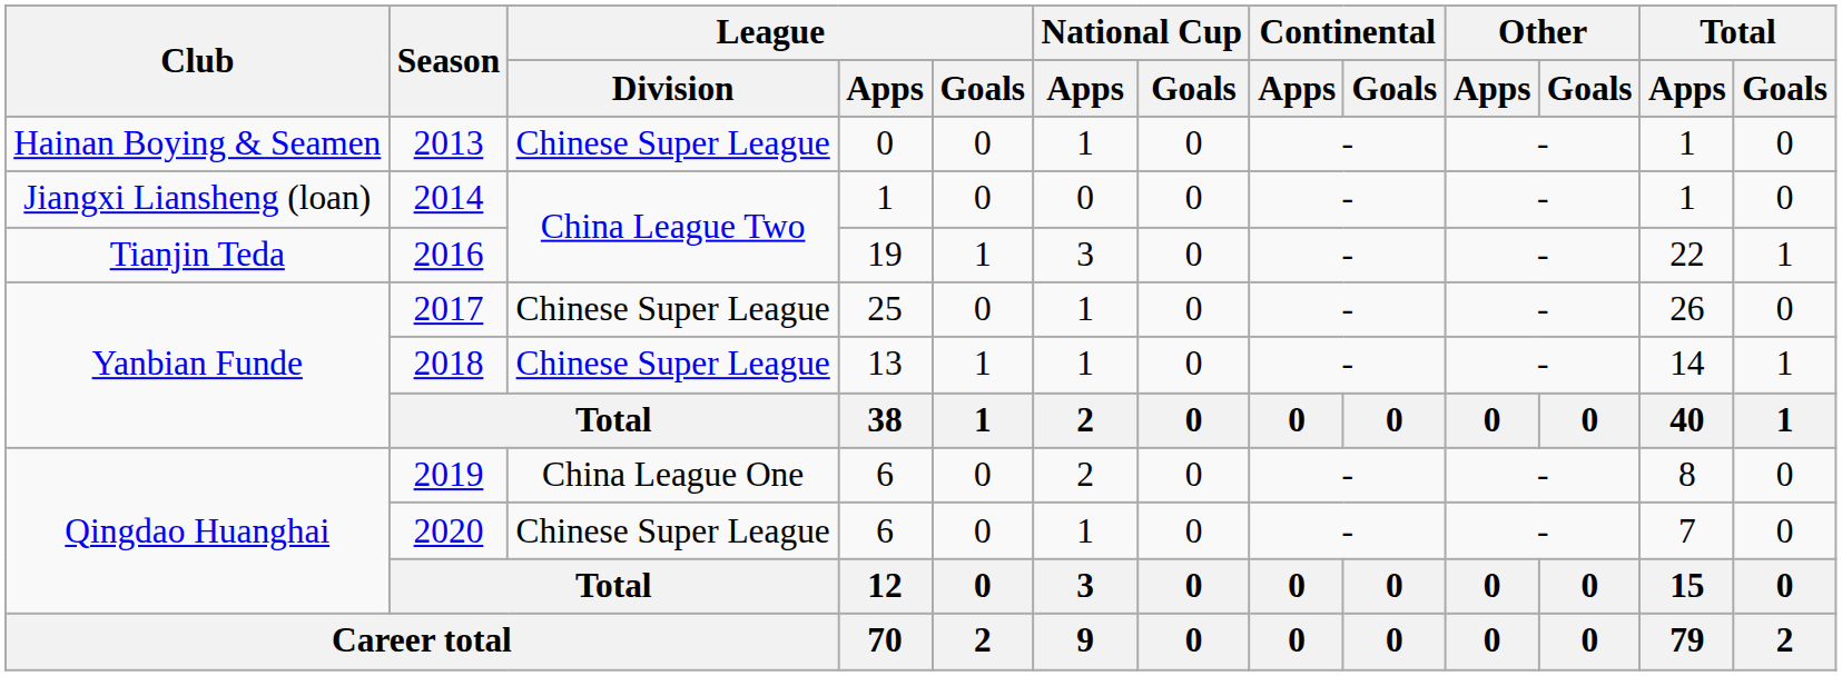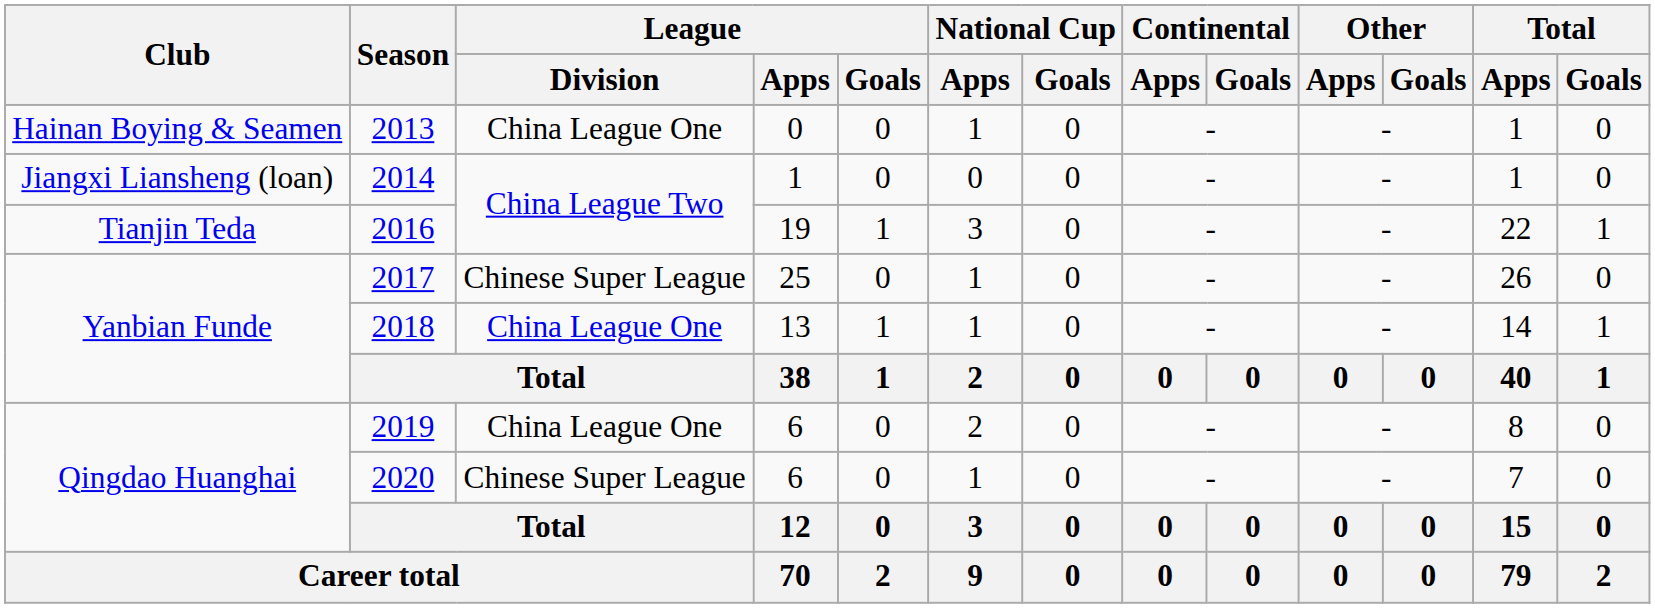 <table class="wikitable" style="text-align: center">
 <tr>
 <th rowspan="2">Club</th>
 <th rowspan="2">Season</th>
 <th colspan="3">League</th>
 <th colspan="2">National Cup</th>
 <th colspan="2">Continental</th>
 <th colspan="2">Other</th>
 <th colspan="2">Total</th>
 </tr>
 <tr>
 <th>Division</th>
 <th>Apps</th>
 <th>Goals</th>
 <th>Apps</th>
 <th>Goals</th>
 <th>Apps</th>
 <th>Goals</th>
 <th>Apps</th>
 <th>Goals</th>
 <th>Apps</th>
 <th>Goals</th>
 </tr>
 <tr>
 <td><a href='#'>Hainan Boying & Seamen</a></td>
 <td><a href='#'>2013</a></td>
-<td><a href='#'>Chinese Super League</a></td>
+<td>China League One</td>
 <td>0</td>
 <td>0</td>
 <td>1</td>
 <td>0</td>
 <td colspan="2">-</td>
 <td colspan="2">-</td>
 <td>1</td>
 <td>0</td>
 </tr>
 <tr>
 <td><a href='#'>Jiangxi Liansheng</a> (loan)</td>
 <td><a href='#'>2014</a></td>
 <td rowspan="2"><a href='#'>China League Two</a></td>
 <td>1</td>
 <td>0</td>
 <td>0</td>
 <td>0</td>
 <td colspan="2">-</td>
 <td colspan="2">-</td>
 <td>1</td>
 <td>0</td>
 </tr>
 <tr>
 <td><a href='#'>Tianjin Teda</a></td>
 <td><a href='#'>2016</a></td>
 <td>19</td>
 <td>1</td>
 <td>3</td>
 <td>0</td>
 <td colspan="2">-</td>
 <td colspan="2">-</td>
 <td>22</td>
 <td>1</td>
 </tr>
 <tr>
 <td rowspan="3"><a href='#'>Yanbian Funde</a></td>
 <td><a href='#'>2017</a></td>
 <td>Chinese Super League</td>
 <td>25</td>
 <td>0</td>
 <td>1</td>
 <td>0</td>
 <td colspan="2">-</td>
 <td colspan="2">-</td>
 <td>26</td>
 <td>0</td>
 </tr>
 <tr>
 <td><a href='#'>2018</a></td>
-<td><a href='#'>Chinese Super League</a></td>
+<td><a href='#'>China League One</a></td>
 <td>13</td>
 <td>1</td>
 <td>1</td>
 <td>0</td>
 <td colspan="2">-</td>
 <td colspan="2">-</td>
 <td>14</td>
 <td>1</td>
 </tr>
 <tr>
 <th colspan=2>Total</th>
 <th>38</th>
 <th>1</th>
 <th>2</th>
 <th>0</th>
 <th>0</th>
 <th>0</th>
 <th>0</th>
 <th>0</th>
 <th>40</th>
 <th>1</th>
 </tr>
 <tr>
 <td rowspan=3><a href='#'>Qingdao Huanghai</a></td>
 <td><a href='#'>2019</a></td>
 <td>China League One</td>
 <td>6</td>
 <td>0</td>
 <td>2</td>
 <td>0</td>
 <td colspan="2">-</td>
 <td colspan="2">-</td>
 <td>8</td>
 <td>0</td>
 </tr>
 <tr>
 <td><a href='#'>2020</a></td>
 <td>Chinese Super League</td>
 <td>6</td>
 <td>0</td>
 <td>1</td>
 <td>0</td>
 <td colspan="2">-</td>
 <td colspan="2">-</td>
 <td>7</td>
 <td>0</td>
 </tr>
 <tr>
 <th colspan=2>Total</th>
 <th>12</th>
 <th>0</th>
 <th>3</th>
 <th>0</th>
 <th>0</th>
 <th>0</th>
 <th>0</th>
 <th>0</th>
 <th>15</th>
 <th>0</th>
 </tr>
 <tr>
 <th colspan=3>Career total</th>
 <th>70</th>
 <th>2</th>
 <th>9</th>
 <th>0</th>
 <th>0</th>
 <th>0</th>
 <th>0</th>
 <th>0</th>
 <th>79</th>
 <th>2</th>
 </tr>
 </table>
